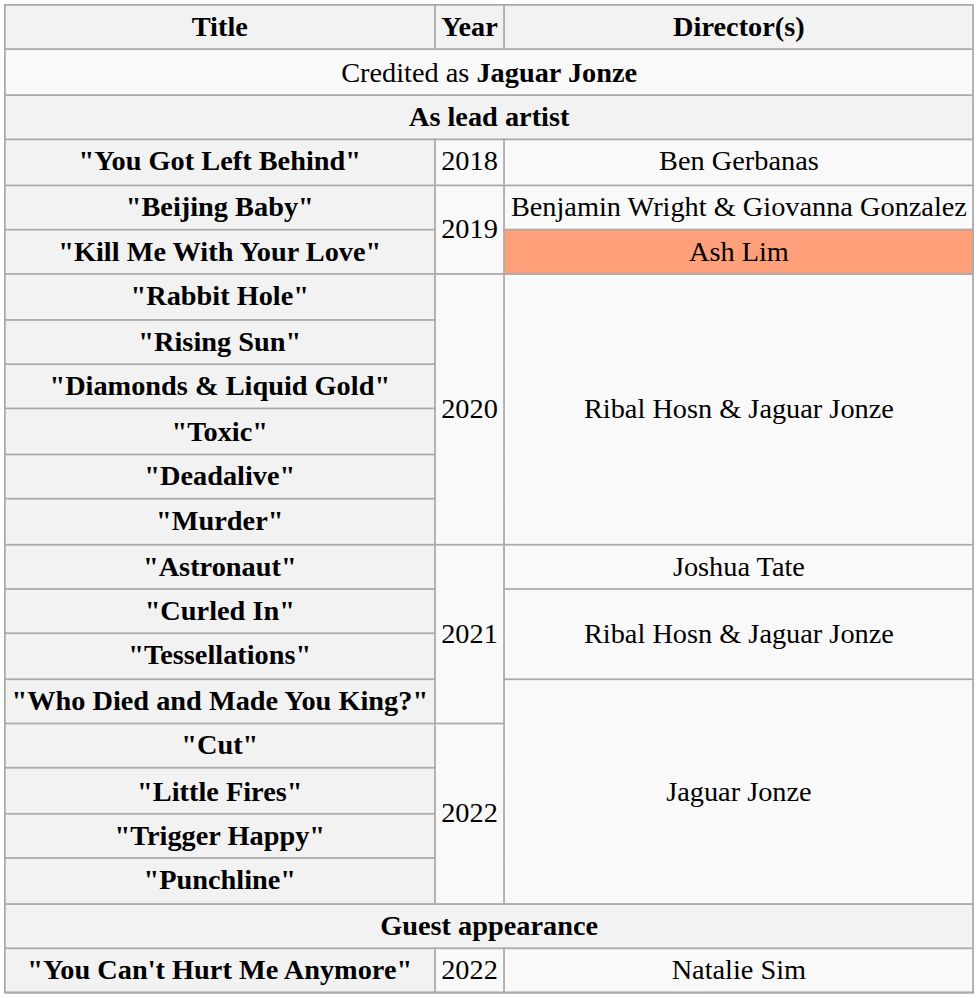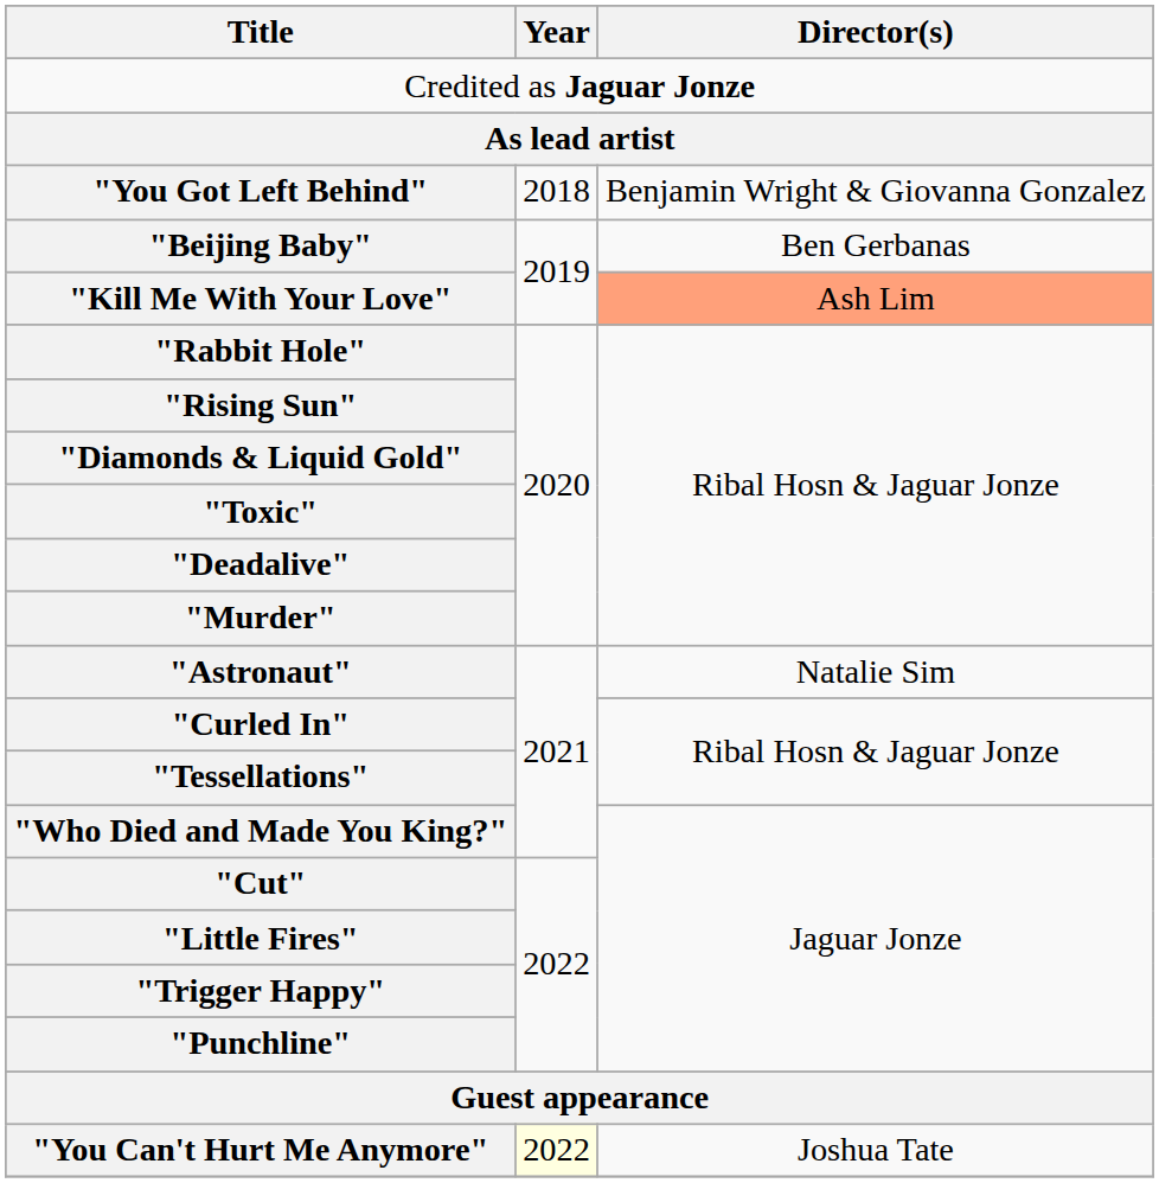 <table class="wikitable plainrowheaders" style="text-align:center;">
 <tr>
 <th scope="col">Title</th>
 <th scope="col">Year</th>
 <th scope="col">Director(s)</th>
 </tr>
 <tr>
 <td colspan=3>Credited as <strong>Jaguar Jonze</strong></td>
 </tr>
 <tr>
 <th colspan="3" scope="col">As lead artist</th>
 </tr>
 <tr>
 <th scope="row">"You Got Left Behind"</th>
 <td>2018</td>
-<td>Ben Gerbanas</td>
+<td>Benjamin Wright & Giovanna Gonzalez</td>
 </tr>
 <tr>
 <th scope="row">"Beijing Baby"</th>
 <td rowspan="2">2019</td>
-<td>Benjamin Wright & Giovanna Gonzalez</td>
+<td>Ben Gerbanas</td>
 </tr>
 <tr>
 <th scope="row">"Kill Me With Your Love"</th>
 <td style="background: lightsalmon;">Ash Lim</td>
 </tr>
 <tr>
 <th scope="row">"Rabbit Hole"</th>
 <td rowspan="6">2020</td>
 <td rowspan="6">Ribal Hosn & Jaguar Jonze</td>
 </tr>
 <tr>
 <th scope="row">"Rising Sun"</th>
 </tr>
 <tr>
 <th scope="row">"Diamonds & Liquid Gold"</th>
 </tr>
 <tr>
 <th scope="row">"Toxic"</th>
 </tr>
 <tr>
 <th scope="row">"Deadalive"</th>
 </tr>
 <tr>
 <th scope="row">"Murder"</th>
 </tr>
 <tr>
 <th scope="row">"Astronaut"</th>
 <td rowspan="4">2021</td>
-<td rowspan="1">Joshua Tate</td>
+<td>Natalie Sim</td>
 </tr>
 <tr>
 <th scope="row">"Curled In"</th>
 <td rowspan="2">Ribal Hosn & Jaguar Jonze</td>
 </tr>
 <tr>
 <th scope="row">"Tessellations"</th>
 </tr>
 <tr>
 <th scope="row">"Who Died and Made You King?"</th>
 <td rowspan="5">Jaguar Jonze</td>
 </tr>
 <tr>
 <th scope="row">"Cut"</th>
 <td rowspan="4">2022</td>
 </tr>
 <tr>
 <th scope="row">"Little Fires"</th>
 </tr>
 <tr>
 <th scope="row">"Trigger Happy"</th>
 </tr>
 <tr>
 <th scope="row">"Punchline"</th>
 </tr>
 <tr>
 <th colspan="3" scope="col">Guest appearance</th>
 </tr>
 <tr>
 <th scope="row">"You Can't Hurt Me Anymore"<br></th>
-<td>2022</td>
-<td>Natalie Sim</td>
+<td style="background: lightyellow;">2022</td>
+<td rowspan="1">Joshua Tate</td>
 </tr>
 <tr>
 </tr>
 </table>
